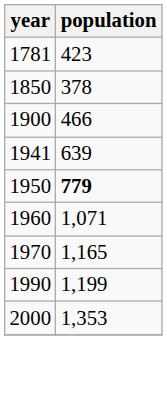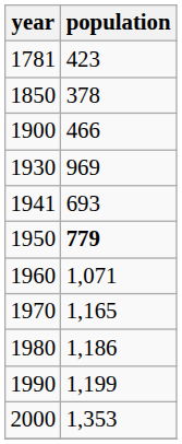 <table class="wikitable">
 <tr>
 <th>year</th>
 <th>population</th>
 </tr>
 <tr>
 <td>1781</td>
 <td>423</td>
 </tr>
 <tr>
 <td>1850</td>
 <td>378</td>
 </tr>
 <tr>
 <td>1900</td>
 <td>466</td>
 </tr>
 <tr>
+<td>1930</td>
+<td>969</td>
+</tr>
+<tr>
 <td>1941</td>
-<td>639</td>
+<td>693</td>
 </tr>
 <tr>
 <td>1950</td>
 <td><strong>779</strong></td>
 </tr>
 <tr>
 <td>1960</td>
 <td>1,071</td>
 </tr>
 <tr>
 <td>1970</td>
 <td>1,165</td>
 </tr>
 <tr>
+<td>1980</td>
+<td>1,186</td>
+</tr>
+<tr>
 <td>1990</td>
 <td>1,199</td>
 </tr>
 <tr>
 <td>2000</td>
 <td>1,353</td>
 </tr>
 <tr>
 </tr>
 </table>
